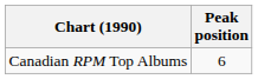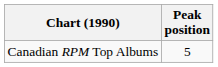 <table class="wikitable">
 <tr>
 <th>Chart (1990)</th>
 <th>Peak<br>position</th>
 </tr>
 <tr>
 <td>Canadian <em>RPM</em> Top Albums</td>
-<td align="center">6</td>
+<td align="center">5</td>
 </tr>
 </table>
